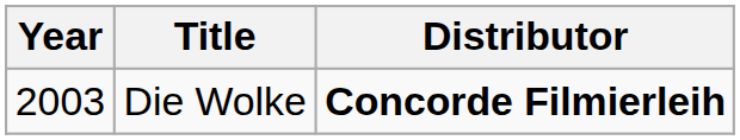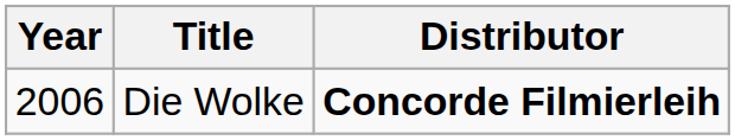 <table class="wikitable">
 <tr>
 <th>Year</th>
 <th>Title</th>
 <th>Distributor</th>
 </tr>
 <tr>
-<td>2003</td>
+<td>2006</td>
 <td>Die Wolke</td>
 <td><strong>Concorde Filmierleih</strong></td>
 </tr>
 </table>
